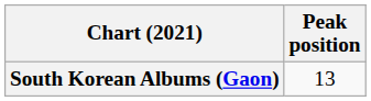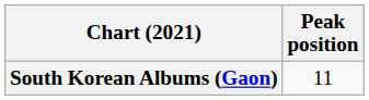 <table class="wikitable plainrowheaders" style="text-align:center">
 <tr>
 <th>Chart (2021)</th>
 <th>Peak<br>position</th>
 </tr>
 <tr>
 <th scope="row">South Korean Albums (<a href='#'>Gaon</a>)</th>
-<td>13</td>
+<td>11</td>
 </tr>
 </table>
